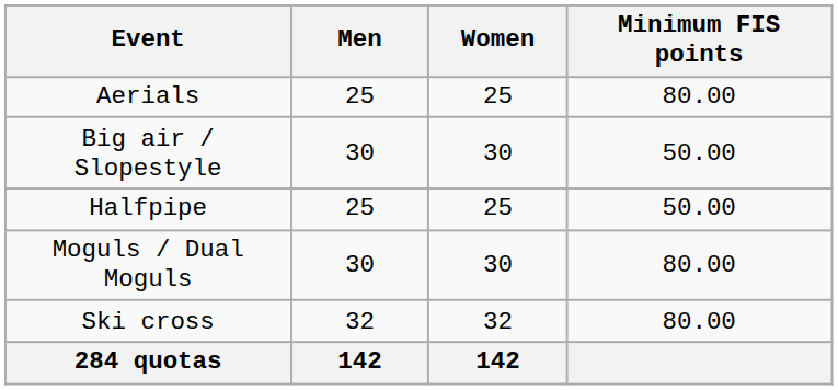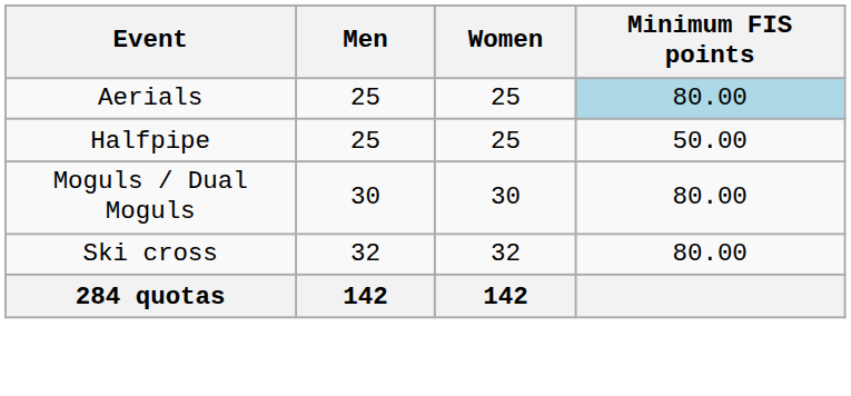 <table class="wikitable sortable" style="text-align:center; font-size:90%">
 <tr>
 <th width="130" align="left">Event</th>
 <th width="60">Men</th>
 <th width="60">Women</th>
 <th width="120">Minimum FIS points</th>
 </tr>
 <tr>
 <td>Aerials</td>
 <td>25</td>
 <td>25</td>
-<td>80.00</td>
-</tr>
-<tr>
-<td>Big air / Slopestyle</td>
-<td>30</td>
-<td>30</td>
-<td>50.00</td>
+<td style="background: lightblue;">80.00</td>
 </tr>
 <tr>
 <td>Halfpipe</td>
 <td>25</td>
 <td>25</td>
 <td>50.00</td>
 </tr>
 <tr>
 <td>Moguls / Dual Moguls</td>
 <td>30</td>
 <td>30</td>
 <td>80.00</td>
 </tr>
 <tr>
 <td>Ski cross</td>
 <td>32</td>
 <td>32</td>
 <td>80.00</td>
 </tr>
 <tr>
 <th>284 quotas</th>
 <th>142</th>
 <th>142</th>
 <th></th>
 </tr>
 </table>
